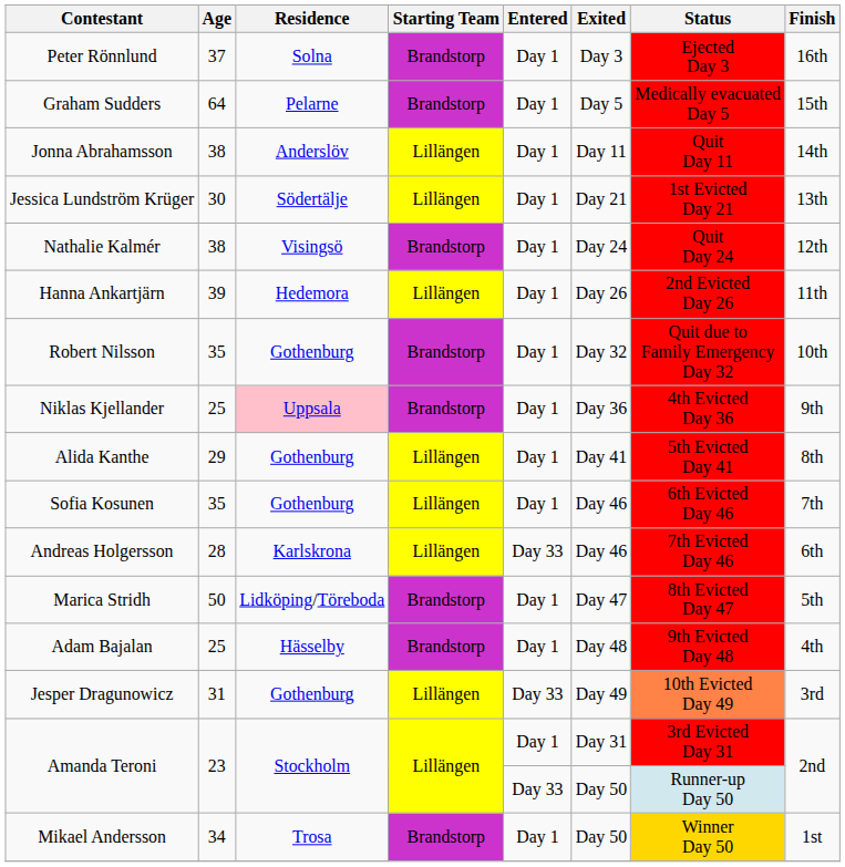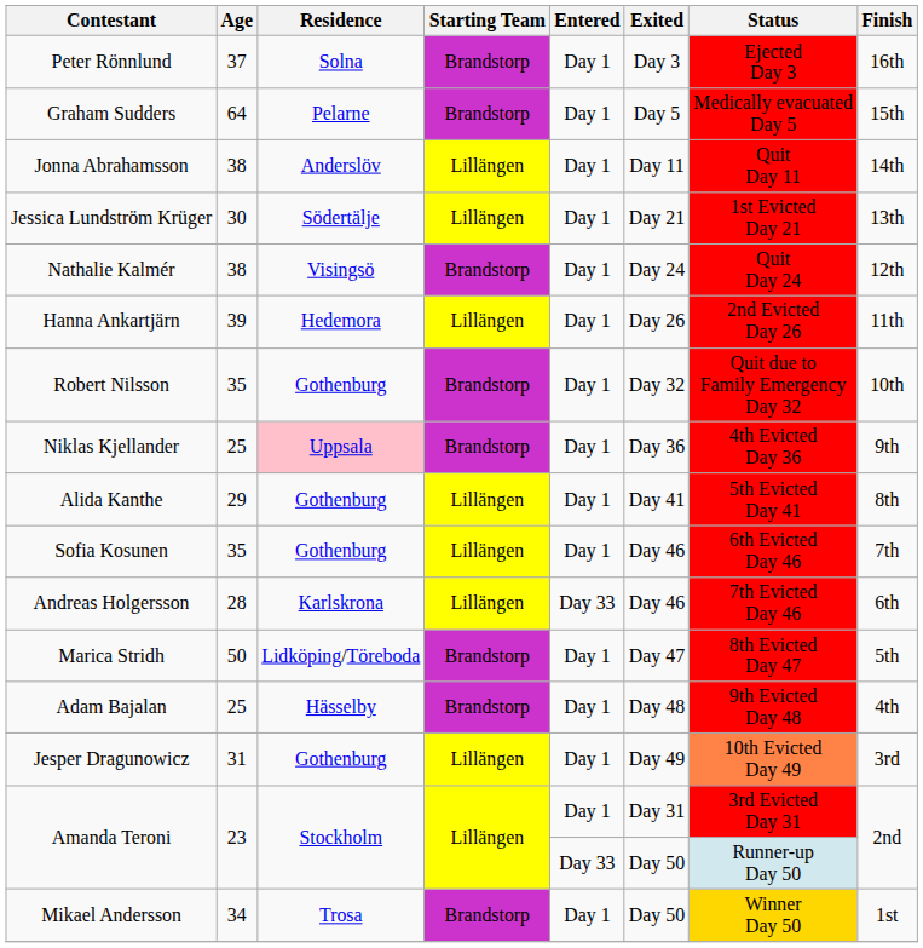 <table class="wikitable sortable" style="margin:auto; text-align:center">
 <tr>
 <th>Contestant</th>
 <th>Age</th>
 <th>Residence</th>
 <th>Starting Team</th>
 <th>Entered</th>
 <th>Exited</th>
 <th>Status</th>
 <th>Finish</th>
 </tr>
 <tr>
 <td>Peter Rönnlund</td>
 <td>37</td>
 <td><a href='#'>Solna</a></td>
 <td bgcolor="#CC33CC">Brandstorp</td>
 <td>Day 1</td>
 <td>Day 3</td>
 <td style="background:#ff0000;">Ejected<br>Day 3</td>
 <td>16th</td>
 </tr>
 <tr>
 <td>Graham Sudders</td>
 <td>64</td>
 <td><a href='#'>Pelarne</a></td>
 <td bgcolor="#CC33CC">Brandstorp</td>
 <td>Day 1</td>
 <td>Day 5</td>
 <td style="background:#ff0000;">Medically evacuated<br>Day 5</td>
 <td>15th</td>
 </tr>
 <tr>
 <td>Jonna Abrahamsson</td>
 <td>38</td>
 <td><a href='#'>Anderslöv</a></td>
 <td bgcolor="yellow">Lillängen</td>
 <td>Day 1</td>
 <td>Day 11</td>
 <td style="background:#ff0000;">Quit<br>Day 11</td>
 <td>14th</td>
 </tr>
 <tr>
 <td>Jessica Lundström Krüger</td>
 <td>30</td>
 <td><a href='#'>Södertälje</a></td>
 <td bgcolor="yellow">Lillängen</td>
 <td>Day 1</td>
 <td>Day 21</td>
 <td style="background:#ff0000;">1st Evicted<br>Day 21</td>
 <td>13th</td>
 </tr>
 <tr>
 <td>Nathalie Kalmér</td>
 <td>38</td>
 <td><a href='#'>Visingsö</a></td>
 <td bgcolor="#CC33CC">Brandstorp</td>
 <td>Day 1</td>
 <td>Day 24</td>
 <td style="background:#ff0000;">Quit<br>Day 24</td>
 <td>12th</td>
 </tr>
 <tr>
 <td>Hanna Ankartjärn</td>
 <td>39</td>
 <td><a href='#'>Hedemora</a></td>
 <td bgcolor="yellow">Lillängen</td>
 <td>Day 1</td>
 <td>Day 26</td>
 <td style="background:#ff0000;">2nd Evicted<br>Day 26</td>
 <td>11th</td>
 </tr>
 <tr>
 <td>Robert Nilsson</td>
 <td>35</td>
 <td><a href='#'>Gothenburg</a></td>
 <td bgcolor="#CC33CC">Brandstorp</td>
 <td>Day 1</td>
 <td>Day 32</td>
 <td style="background:#ff0000;">Quit due to<br>Family Emergency<br>Day 32</td>
 <td>10th</td>
 </tr>
 <tr>
 <td>Niklas Kjellander</td>
 <td>25</td>
 <td style="background: pink;"><a href='#'>Uppsala</a></td>
 <td bgcolor="#CC33CC">Brandstorp</td>
 <td>Day 1</td>
 <td>Day 36</td>
 <td style="background:#ff0000;">4th Evicted<br>Day 36</td>
 <td>9th</td>
 </tr>
 <tr>
 <td>Alida Kanthe</td>
 <td>29</td>
 <td><a href='#'>Gothenburg</a></td>
 <td bgcolor="yellow">Lillängen</td>
 <td>Day 1</td>
 <td>Day 41</td>
 <td style="background:#ff0000;">5th Evicted<br>Day 41</td>
 <td>8th</td>
 </tr>
 <tr>
 <td>Sofia Kosunen</td>
 <td>35</td>
 <td><a href='#'>Gothenburg</a></td>
 <td bgcolor="yellow">Lillängen</td>
 <td>Day 1</td>
 <td>Day 46</td>
 <td style="background:#ff0000;">6th Evicted<br>Day 46</td>
 <td>7th</td>
 </tr>
 <tr>
 <td>Andreas Holgersson</td>
 <td>28</td>
 <td><a href='#'>Karlskrona</a></td>
 <td bgcolor="yellow">Lillängen</td>
 <td rowspan="1">Day 33</td>
 <td>Day 46</td>
 <td style="background:#ff0000;">7th Evicted<br>Day 46</td>
 <td>6th</td>
 </tr>
 <tr>
 <td>Marica Stridh</td>
 <td>50</td>
 <td><a href='#'>Lidköping</a>/<a href='#'>Töreboda</a></td>
 <td bgcolor="#CC33CC">Brandstorp</td>
 <td>Day 1</td>
 <td>Day 47</td>
 <td style="background:#ff0000;">8th Evicted<br>Day 47</td>
 <td>5th</td>
 </tr>
 <tr>
 <td>Adam Bajalan</td>
 <td>25</td>
 <td><a href='#'>Hässelby</a></td>
 <td bgcolor="#CC33CC">Brandstorp</td>
 <td>Day 1</td>
 <td>Day 48</td>
 <td style="background:#ff0000;">9th Evicted<br>Day 48</td>
 <td>4th</td>
 </tr>
 <tr>
 <td>Jesper Dragunowicz</td>
 <td>31</td>
 <td><a href='#'>Gothenburg</a></td>
 <td bgcolor="yellow">Lillängen</td>
-<td rowspan="1">Day 33</td>
+<td>Day 1</td>
 <td>Day 49</td>
 <td style="background:#FF8247;">10th Evicted<br>Day 49</td>
 <td>3rd</td>
 </tr>
 <tr>
 <td rowspan="2">Amanda Teroni</td>
 <td rowspan="2">23</td>
 <td rowspan="2"><a href='#'>Stockholm</a></td>
 <td rowspan="2" bgcolor="yellow">Lillängen</td>
 <td rowspan="1">Day 1</td>
 <td rowspan="1">Day 31</td>
 <td rowspan="1" style="background:#ff0000;">3rd Evicted<br>Day 31</td>
 <td rowspan="2">2nd</td>
 </tr>
 <tr>
 <td rowspan="1">Day 33</td>
 <td rowspan="1">Day 50</td>
 <td rowspan="1" style="background:#D1E8EF;">Runner-up<br>Day 50</td>
 </tr>
 <tr>
 <td>Mikael Andersson</td>
 <td>34</td>
 <td><a href='#'>Trosa</a></td>
 <td bgcolor="#CC33CC">Brandstorp</td>
 <td>Day 1</td>
 <td>Day 50</td>
 <td style="background:gold;">Winner<br>Day 50</td>
 <td>1st</td>
 </tr>
 <tr>
 </tr>
 </table>
